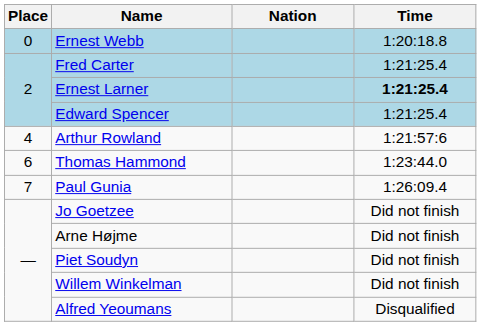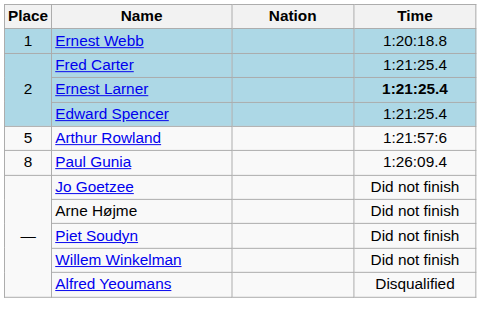 <table class=wikitable>
 <tr>
 <th width=20>Place</th>
 <th width=180>Name</th>
 <th width=120>Nation</th>
 <th width=120>Time</th>
 </tr>
 <tr bgcolor=lightblue>
-<td align=center>0</td>
+<td align=center>1</td>
 <td><a href='#'>Ernest Webb</a></td>
 <td></td>
 <td align=center>1:20:18.8</td>
 </tr>
 <tr bgcolor=lightblue>
 <td align=center rowspan=3>2</td>
 <td><a href='#'>Fred Carter</a></td>
 <td></td>
 <td align=center>1:21:25.4</td>
 </tr>
 <tr bgcolor=lightblue>
 <td><a href='#'>Ernest Larner</a></td>
 <td></td>
 <td align=center><strong>1:21:25.4</strong></td>
 </tr>
 <tr bgcolor=lightblue>
 <td><a href='#'>Edward Spencer</a></td>
 <td></td>
 <td align=center>1:21:25.4</td>
 </tr>
 <tr>
-<td align=center>4</td>
+<td align=center>5</td>
 <td><a href='#'>Arthur Rowland</a></td>
 <td></td>
 <td align=center>1:21:57:6</td>
 </tr>
 <tr>
-<td align=center>6</td>
-<td><a href='#'>Thomas Hammond</a></td>
-<td></td>
-<td align=center>1:23:44.0</td>
-</tr>
-<tr>
-<td align=center>7</td>
+<td align=center>8</td>
 <td><a href='#'>Paul Gunia</a></td>
 <td></td>
 <td align=center>1:26:09.4</td>
 </tr>
 <tr>
 <td align=center rowspan=5>—</td>
 <td><a href='#'>Jo Goetzee</a></td>
 <td></td>
 <td align=center>Did not finish</td>
 </tr>
 <tr>
 <td>Arne Højme</td>
 <td></td>
 <td align=center>Did not finish</td>
 </tr>
 <tr>
 <td><a href='#'>Piet Soudyn</a></td>
 <td></td>
 <td align=center>Did not finish</td>
 </tr>
 <tr>
 <td><a href='#'>Willem Winkelman</a></td>
 <td></td>
 <td align=center>Did not finish</td>
 </tr>
 <tr>
 <td><a href='#'>Alfred Yeoumans</a></td>
 <td></td>
 <td align=center>Disqualified</td>
 </tr>
 </table>
